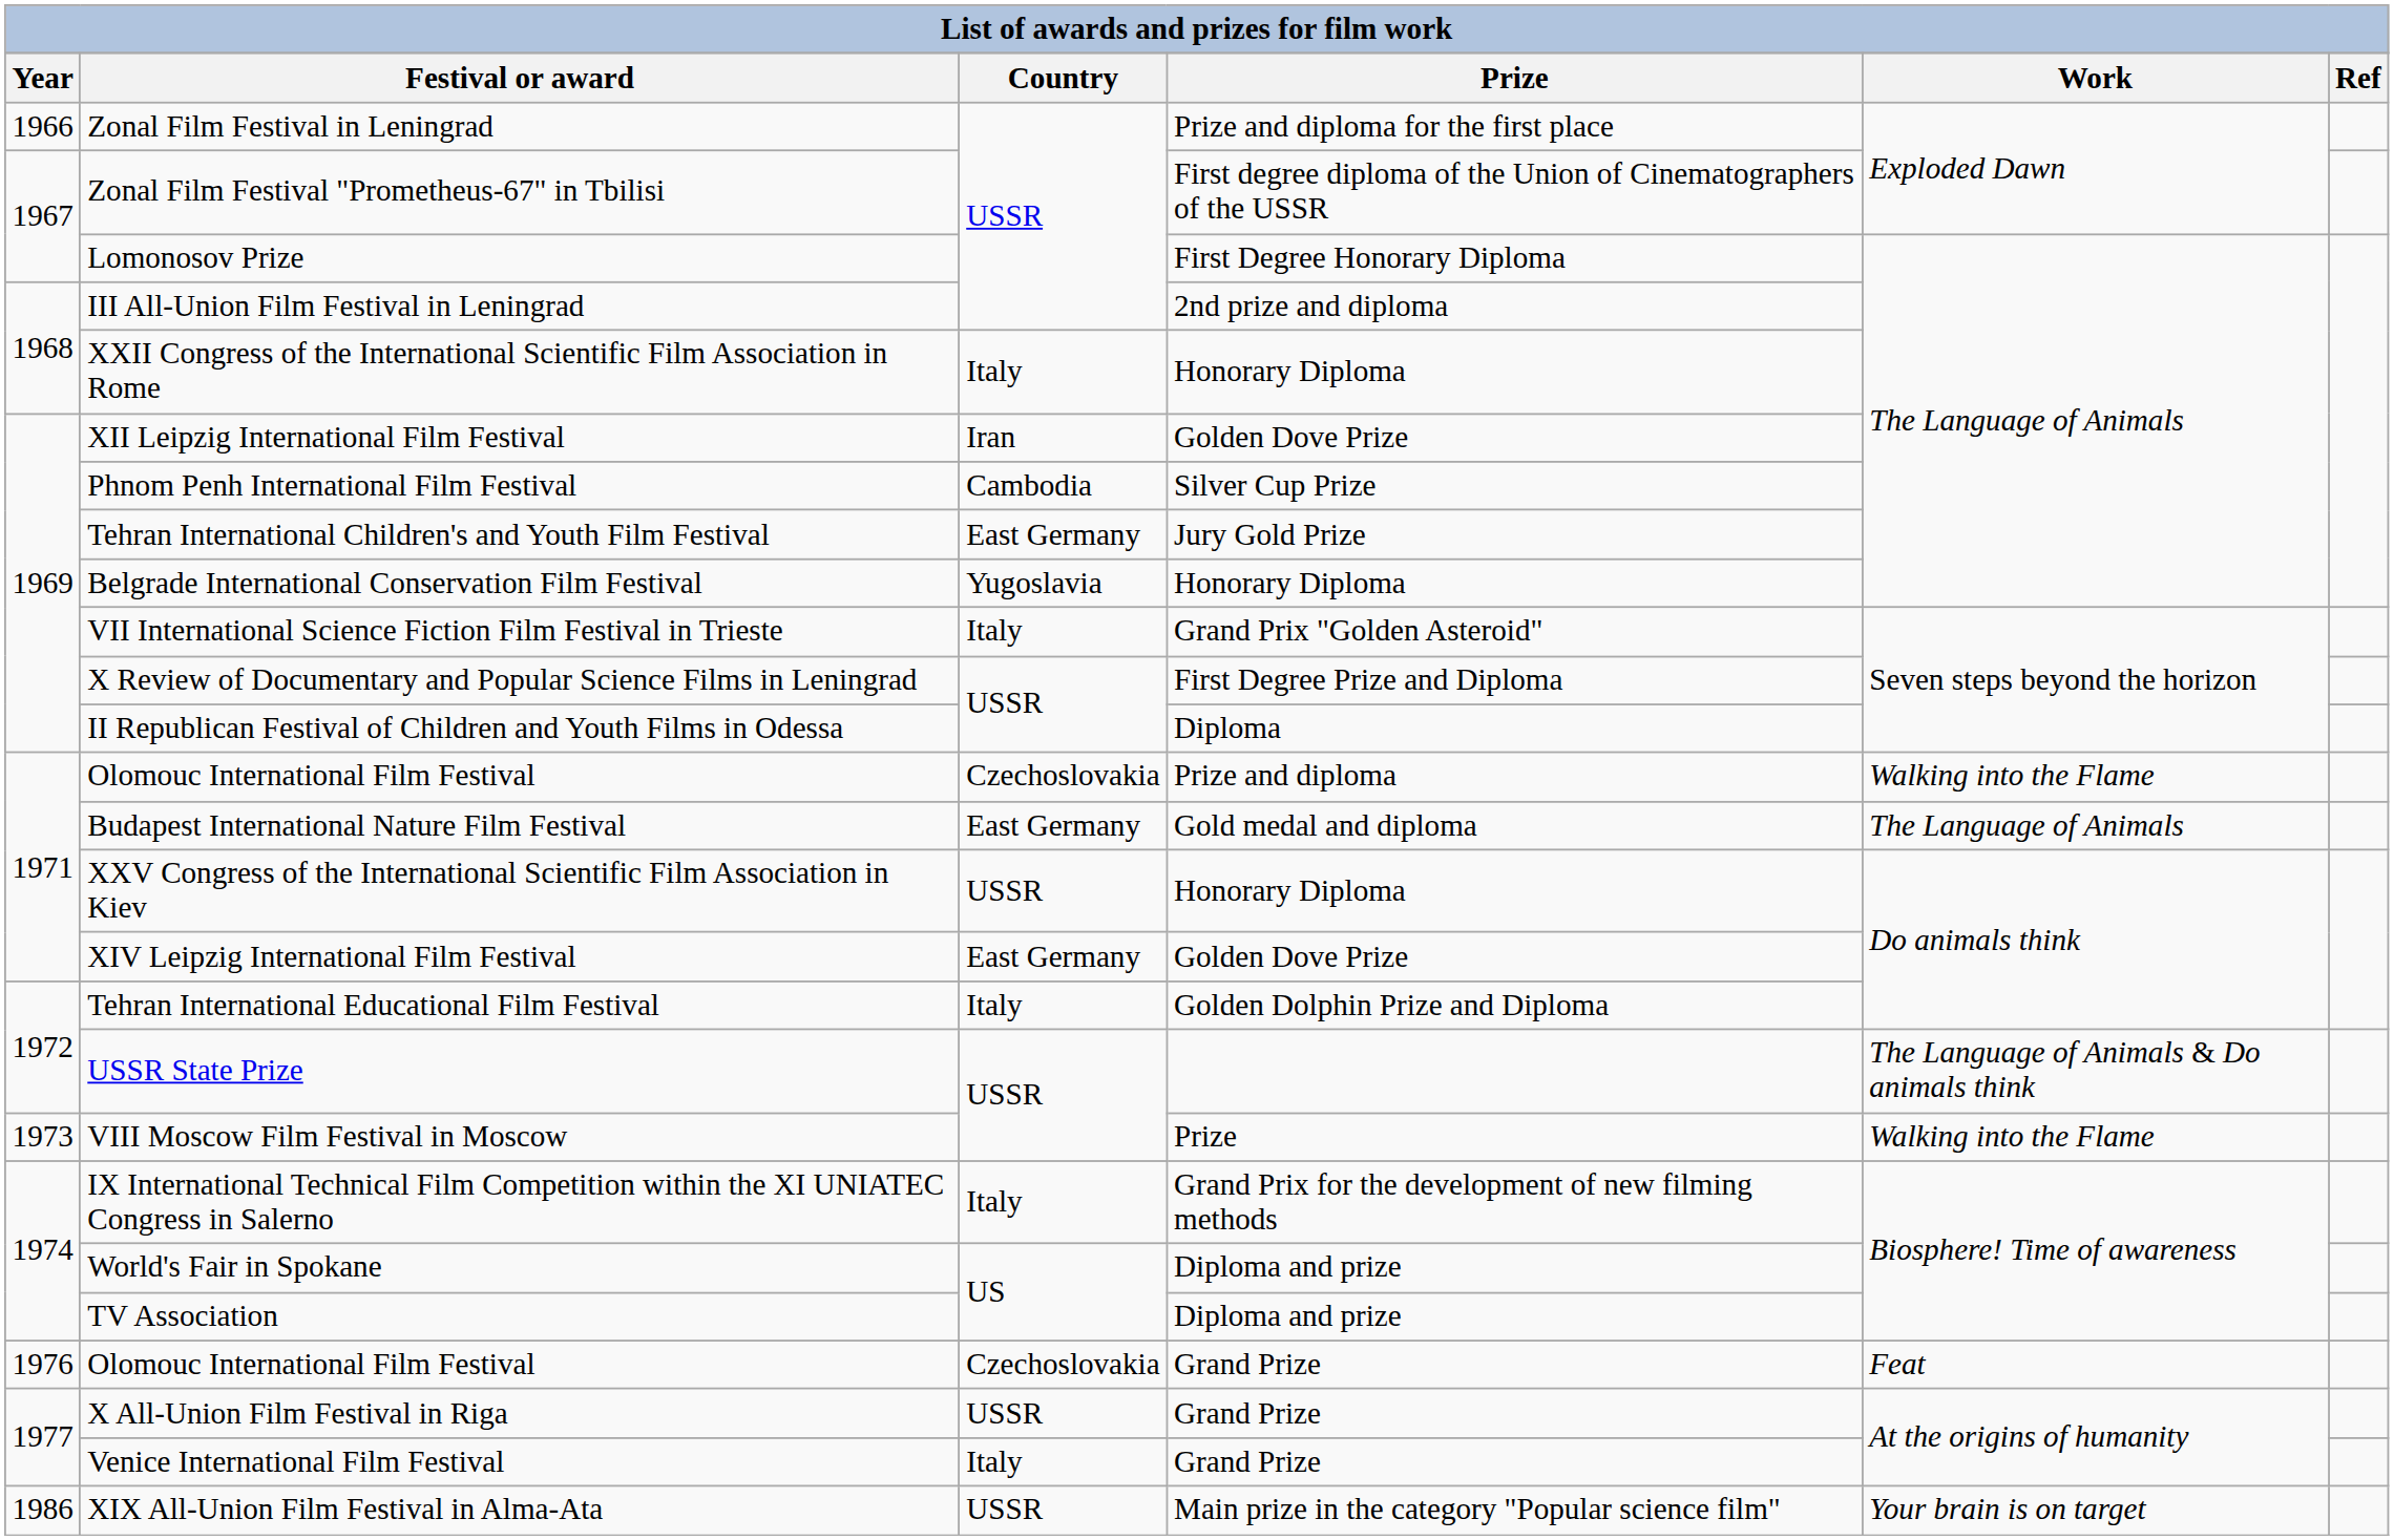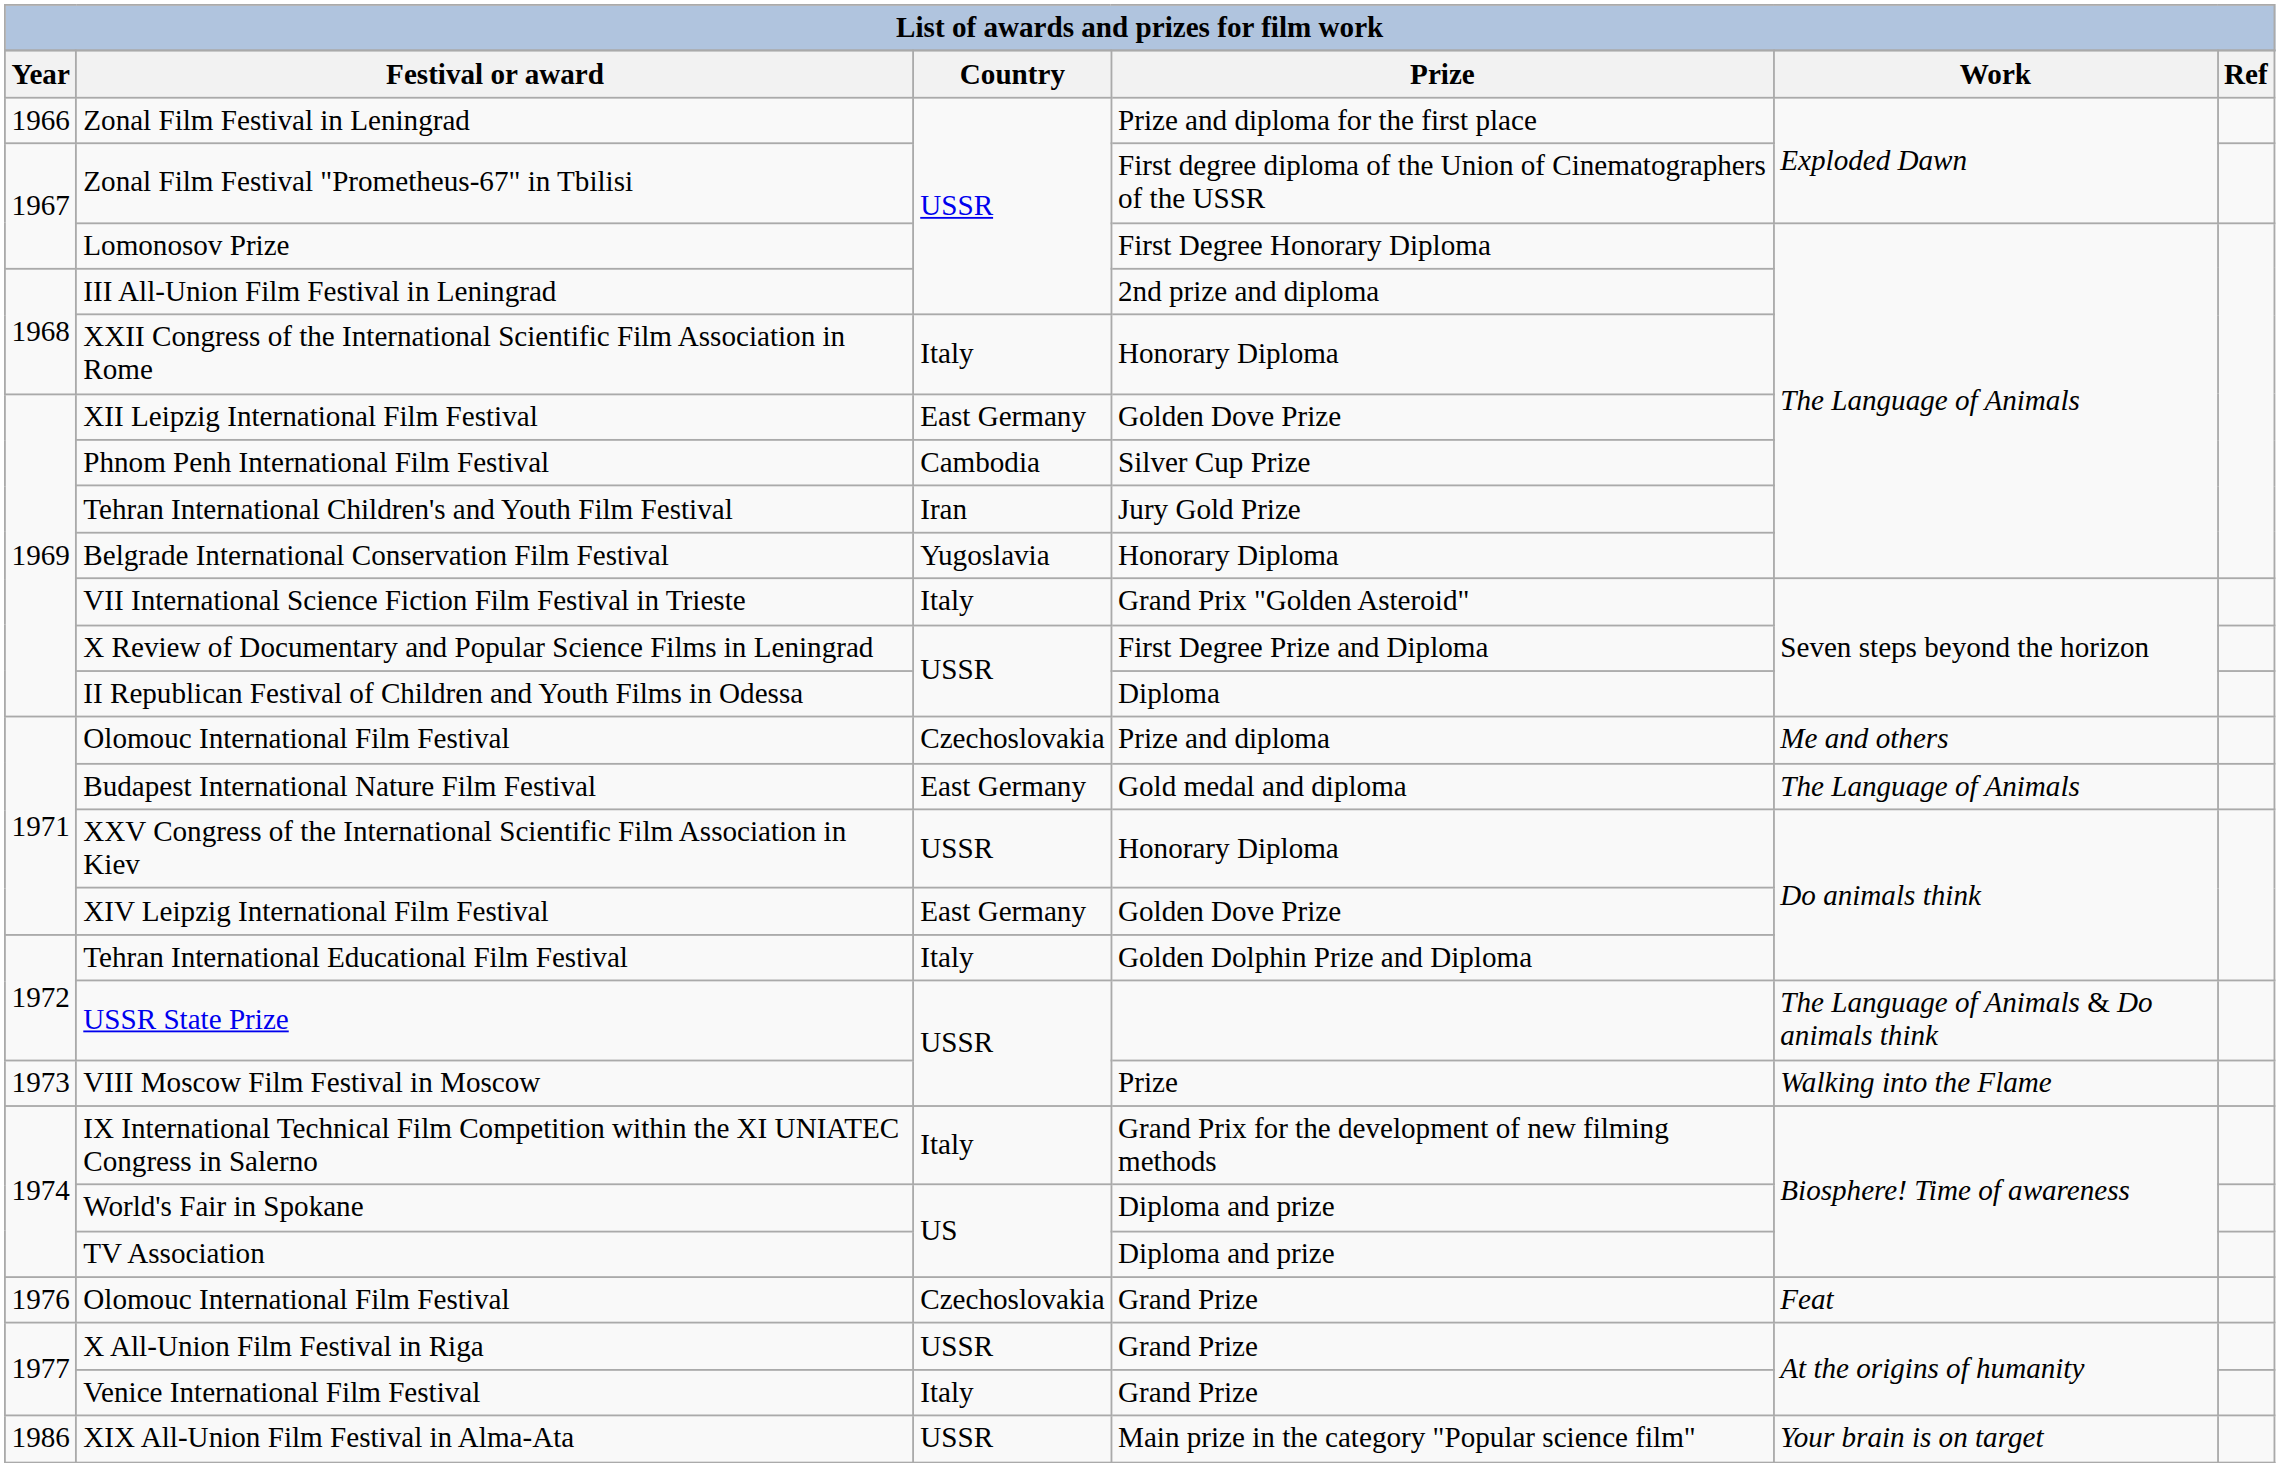 <table class="wikitable sortable" >
 <tr style="background:#ccc; text-align:center;">
 <th colspan="6" style="background: LightSteelBlue;">List of awards and prizes for film work</th>
 </tr>
 <tr bgcolor="#B0C4DE">
 </tr>
 <tr>
 <th>Year</th>
 <th>Festival or award</th>
 <th>Country</th>
 <th>Prize</th>
 <th>Work</th>
 <th>Ref</th>
 </tr>
 <tr>
 <td>1966</td>
 <td>Zonal Film Festival in Leningrad</td>
 <td rowspan="4"><a href='#'>USSR</a></td>
 <td>Prize and diploma for the first place</td>
 <td rowspan="2"><em>Exploded Dawn</em></td>
 <td></td>
 </tr>
 <tr>
 <td rowspan="2">1967</td>
 <td>Zonal Film Festival "Prometheus-67" in Tbilisi</td>
 <td>First degree diploma of the Union of Cinematographers of the USSR</td>
 <td></td>
 </tr>
 <tr>
 <td>Lomonosov Prize</td>
 <td>First Degree Honorary Diploma</td>
 <td rowspan="7"><em>The Language of Animals</em></td>
 <td rowspan="7"></td>
 </tr>
 <tr>
 <td rowspan="2">1968</td>
 <td>III All-Union Film Festival in Leningrad</td>
 <td>2nd prize and diploma</td>
 </tr>
 <tr>
 <td>XXII Congress of the International Scientific Film Association in Rome</td>
 <td>Italy</td>
 <td>Honorary Diploma</td>
 </tr>
 <tr>
 <td rowspan="7">1969</td>
 <td>XII Leipzig International Film Festival</td>
-<td>Iran</td>
+<td>East Germany</td>
 <td>Golden Dove Prize</td>
 </tr>
 <tr>
 <td>Phnom Penh International Film Festival</td>
 <td>Cambodia</td>
 <td>Silver Cup Prize</td>
 </tr>
 <tr>
 <td>Tehran International Children's and Youth Film Festival</td>
-<td>East Germany</td>
+<td>Iran</td>
 <td>Jury Gold Prize</td>
 </tr>
 <tr>
 <td>Belgrade International Conservation Film Festival</td>
 <td>Yugoslavia</td>
 <td>Honorary Diploma</td>
 </tr>
 <tr>
 <td>VII International Science Fiction Film Festival in Trieste</td>
 <td>Italy</td>
 <td>Grand Prix "Golden Asteroid"</td>
 <td rowspan="3">Seven steps beyond the horizon</td>
 <td></td>
 </tr>
 <tr>
 <td>X Review of Documentary and Popular Science Films in Leningrad</td>
 <td rowspan="2">USSR</td>
 <td>First Degree Prize and Diploma</td>
 <td></td>
 </tr>
 <tr>
 <td>II Republican Festival of Children and Youth Films in Odessa</td>
 <td>Diploma</td>
 <td></td>
 </tr>
 <tr>
 <td rowspan="4">1971</td>
 <td>Olomouc International Film Festival</td>
 <td>Czechoslovakia</td>
 <td>Prize and diploma</td>
-<td><em>Walking into the Flame</em></td>
+<td><em>Me and others</em></td>
 <td></td>
 </tr>
 <tr>
 <td>Budapest International Nature Film Festival</td>
 <td>East Germany</td>
 <td>Gold medal and diploma</td>
 <td><em>The Language of Animals</em></td>
 <td></td>
 </tr>
 <tr>
 <td>XXV Congress of the International Scientific Film Association in Kiev</td>
 <td>USSR</td>
 <td>Honorary Diploma</td>
 <td rowspan="3"><em>Do animals think</em></td>
 <td rowspan="3"></td>
 </tr>
 <tr>
 <td>XIV Leipzig International Film Festival</td>
 <td>East Germany</td>
 <td>Golden Dove Prize</td>
 </tr>
 <tr>
 <td rowspan="2">1972</td>
 <td>Tehran International Educational Film Festival</td>
 <td>Italy</td>
 <td>Golden Dolphin Prize and Diploma</td>
 </tr>
 <tr>
 <td><a href='#'>USSR State Prize</a></td>
 <td rowspan="2">USSR</td>
 <td></td>
 <td><em>The Language of Animals</em> & <em>Do animals think</em></td>
 <td></td>
 </tr>
 <tr>
 <td>1973</td>
 <td>VIII Moscow Film Festival in Moscow</td>
 <td>Prize</td>
 <td><em>Walking into the Flame</em></td>
 <td></td>
 </tr>
 <tr>
 <td rowspan="3">1974</td>
 <td>IX International Technical Film Competition within the XI UNIATEC Congress in Salerno</td>
 <td>Italy</td>
 <td>Grand Prix for the development of new filming methods</td>
 <td rowspan="3"><em>Biosphere! Time of awareness</em></td>
 <td></td>
 </tr>
 <tr>
 <td>World's Fair in Spokane</td>
 <td rowspan="2">US</td>
 <td>Diploma and prize</td>
 <td></td>
 </tr>
 <tr>
 <td>TV Association</td>
 <td>Diploma and prize</td>
 <td></td>
 </tr>
 <tr>
 <td>1976</td>
 <td>Olomouc International Film Festival</td>
 <td>Czechoslovakia</td>
 <td>Grand Prize</td>
 <td><em>Feat</em></td>
 <td></td>
 </tr>
 <tr>
 <td rowspan="2">1977</td>
 <td>X All-Union Film Festival in Riga</td>
 <td>USSR</td>
 <td>Grand Prize</td>
 <td rowspan="2"><em>At the origins of humanity</em></td>
 <td></td>
 </tr>
 <tr>
 <td>Venice International Film Festival</td>
 <td>Italy</td>
 <td>Grand Prize</td>
 <td></td>
 </tr>
 <tr>
 <td>1986</td>
 <td>XIX All-Union Film Festival in Alma-Ata</td>
 <td>USSR</td>
 <td>Main prize in the category "Popular science film"</td>
 <td><em>Your brain is on target</em></td>
 <td></td>
 </tr>
 <tr>
 </tr>
 </table>
